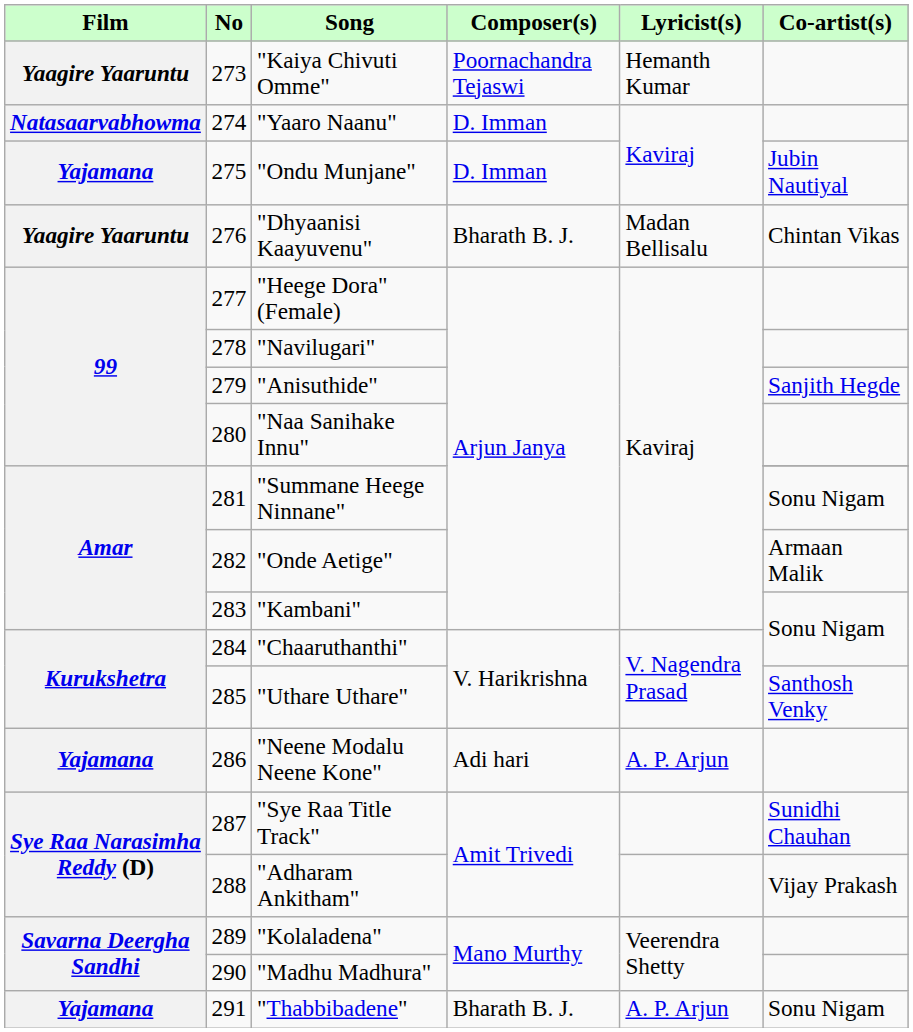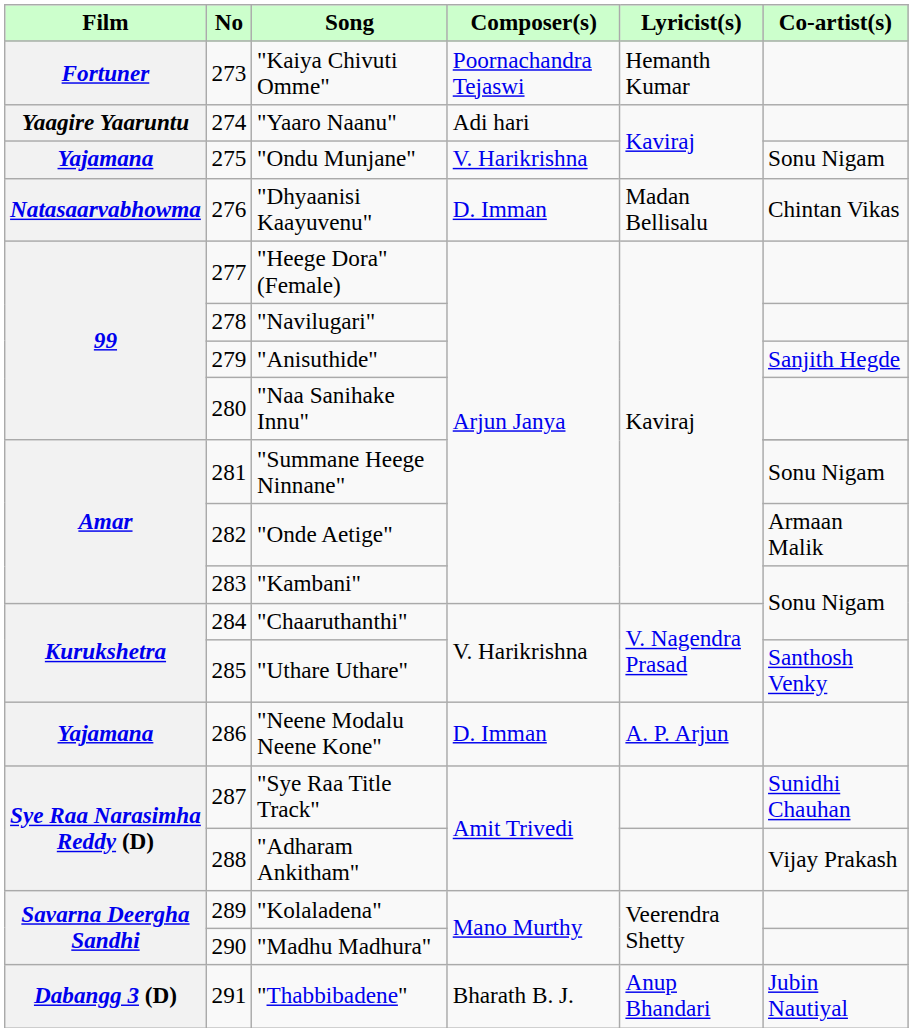 <table class="wikitable plainrowheaders" width="100%" textcolor:#000;">
 <tr style="background:#cfc; text-align:center;">
 <td scope="col" width=21%><strong>Film</strong></td>
 <td><strong>No</strong></td>
 <td scope="col" width=23%><strong>Song</strong></td>
 <td scope="col" width=20%><strong>Composer(s)</strong></td>
 <td scope="col" width=17%><strong>Lyricist(s)</strong></td>
 <td scope="col" width=18%><strong>Co-artist(s)</strong></td>
 </tr>
 <tr>
-<th><em>Yaagire Yaaruntu</em></th>
+<th><em><a href='#'>Fortuner</a></em></th>
 <td>273</td>
 <td>"Kaiya Chivuti Omme"</td>
 <td><a href='#'>Poornachandra Tejaswi</a></td>
 <td>Hemanth Kumar</td>
 <td></td>
 </tr>
 <tr>
-<th><em><a href='#'>Natasaarvabhowma</a></em></th>
+<th><em>Yaagire Yaaruntu</em></th>
 <td>274</td>
 <td>"Yaaro Naanu"</td>
-<td><a href='#'>D. Imman</a></td>
+<td>Adi hari</td>
 <td rowspan="2"><a href='#'>Kaviraj</a></td>
 <td></td>
 </tr>
 <tr>
 <th><em><a href='#'>Yajamana</a></em></th>
 <td>275</td>
 <td>"Ondu Munjane"</td>
-<td><a href='#'>D. Imman</a></td>
-<td><a href='#'>Jubin Nautiyal</a></td>
+<td><a href='#'>V. Harikrishna</a></td>
+<td>Sonu Nigam</td>
 </tr>
 <tr>
-<th><em>Yaagire Yaaruntu</em></th>
+<th><em><a href='#'>Natasaarvabhowma</a></em></th>
 <td>276</td>
 <td>"Dhyaanisi Kaayuvenu"</td>
-<td>Bharath B. J.</td>
+<td><a href='#'>D. Imman</a></td>
 <td>Madan Bellisalu</td>
 <td>Chintan Vikas</td>
 </tr>
 <tr>
 <th rowspan="4"><em><a href='#'>99</a></em></th>
 <td>277</td>
 <td>"Heege Dora"(Female)</td>
 <td rowspan="8"><a href='#'>Arjun Janya</a></td>
 <td rowspan="8">Kaviraj</td>
 <td></td>
 </tr>
 <tr>
 <td>278</td>
 <td>"Navilugari"</td>
 <td></td>
 </tr>
 <tr>
 <td>279</td>
 <td>"Anisuthide"</td>
 <td><a href='#'>Sanjith Hegde</a></td>
 </tr>
 <tr>
 <td>280</td>
 <td>"Naa Sanihake Innu"</td>
 <td></td>
 </tr>
 <tr>
 <th rowspan="4"><em><a href='#'>Amar</a></em></th>
 <td rowspan="2">281</td>
 <td rowspan="2">"Summane Heege Ninnane"</td>
 </tr>
 <tr>
 <td>Sonu Nigam</td>
 </tr>
 <tr>
 <td>282</td>
 <td>"Onde Aetige"</td>
 <td>Armaan Malik</td>
 </tr>
 <tr>
 <td>283</td>
 <td>"Kambani"</td>
 <td rowspan=2>Sonu Nigam</td>
 </tr>
 <tr>
 <th rowspan="2"><a href='#'><em>Kurukshetra</em></a></th>
 <td>284</td>
 <td>"Chaaruthanthi"</td>
 <td rowspan="2">V. Harikrishna</td>
 <td rowspan="2"><a href='#'>V. Nagendra Prasad</a></td>
 </tr>
 <tr>
 <td>285</td>
 <td>"Uthare Uthare"</td>
 <td><a href='#'>Santhosh Venky</a></td>
 </tr>
 <tr>
 <th><em><a href='#'>Yajamana</a></em></th>
 <td>286</td>
 <td>"Neene Modalu Neene Kone"</td>
-<td>Adi hari</td>
+<td><a href='#'>D. Imman</a></td>
 <td><a href='#'>A. P. Arjun</a></td>
 <td></td>
 </tr>
 <tr>
 <th rowspan="2"><em><a href='#'>Sye Raa Narasimha Reddy</a></em> (D)</th>
 <td>287</td>
 <td>"Sye Raa Title Track"</td>
 <td rowspan="2"><a href='#'>Amit Trivedi</a></td>
 <td></td>
 <td><a href='#'>Sunidhi Chauhan</a></td>
 </tr>
 <tr>
 <td>288</td>
 <td>"Adharam Ankitham"</td>
 <td></td>
 <td>Vijay Prakash</td>
 </tr>
 <tr>
 <th rowspan="2"><em><a href='#'>Savarna Deergha Sandhi</a></em></th>
 <td>289</td>
 <td>"Kolaladena"</td>
 <td rowspan="2"><a href='#'>Mano Murthy</a></td>
 <td rowspan="2">Veerendra Shetty</td>
 <td></td>
 </tr>
 <tr>
 <td>290</td>
 <td>"Madhu Madhura"</td>
 <td></td>
 </tr>
 <tr>
-<th><em><a href='#'>Yajamana</a></em></th>
+<th><em><a href='#'>Dabangg 3</a></em> (D)</th>
 <td>291</td>
 <td>"<a href='#'>Thabbibadene</a>"</td>
 <td>Bharath B. J.</td>
-<td><a href='#'>A. P. Arjun</a></td>
-<td>Sonu Nigam</td>
+<td><a href='#'>Anup Bhandari</a></td>
+<td><a href='#'>Jubin Nautiyal</a></td>
 </tr>
 <tr>
 </tr>
 </table>
